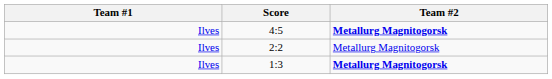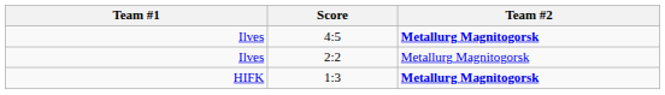 <table class="wikitable" style="text-align: center;">
 <tr>
 <th width=22%>Team #1</th>
 <th width=11%>Score</th>
 <th width=22%>Team #2</th>
 </tr>
 <tr>
 <td style="text-align: right;"><a href='#'>Ilves</a> </td>
 <td>4:5</td>
 <td style="text-align: left;"> <strong><a href='#'>Metallurg Magnitogorsk</a></strong></td>
 </tr>
 <tr>
 <td style="text-align: right;"><a href='#'>Ilves</a> </td>
 <td>2:2</td>
 <td style="text-align: left;"> <a href='#'>Metallurg Magnitogorsk</a></td>
 </tr>
 <tr>
-<td style="text-align: right;"><a href='#'>Ilves</a> </td>
+<td style="text-align: right;"><a href='#'>HIFK</a> </td>
 <td>1:3</td>
 <td style="text-align: left;"> <strong><a href='#'>Metallurg Magnitogorsk</a></strong></td>
 </tr>
 </table>
